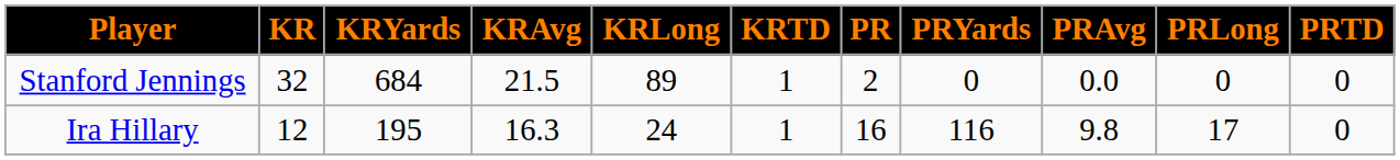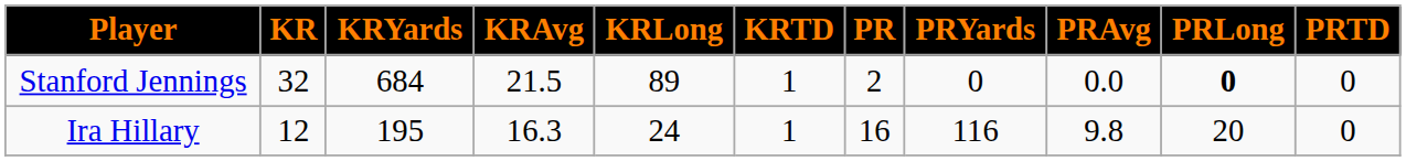 <table class="wikitable" width="80%">
 <tr align="center"  style="background:#000000;color:#FF7F00;">
 <td><strong>Player</strong></td>
 <td><strong>KR</strong></td>
 <td><strong>KRYards</strong></td>
 <td><strong>KRAvg</strong></td>
 <td><strong>KRLong</strong></td>
 <td><strong>KRTD</strong></td>
 <td><strong>PR</strong></td>
 <td><strong>PRYards</strong></td>
 <td><strong>PRAvg</strong></td>
 <td><strong>PRLong</strong></td>
 <td><strong>PRTD</strong></td>
 </tr>
 <tr align="center" bgcolor="">
 <td><a href='#'>Stanford Jennings</a></td>
 <td>32</td>
 <td>684</td>
 <td>21.5</td>
 <td>89</td>
 <td>1</td>
 <td>2</td>
 <td>0</td>
 <td>0.0</td>
-<td>0</td>
+<td><strong>0</strong></td>
 <td>0</td>
 </tr>
 <tr align="center" bgcolor="">
 <td><a href='#'>Ira Hillary</a></td>
 <td>12</td>
 <td>195</td>
 <td>16.3</td>
 <td>24</td>
 <td>1</td>
 <td>16</td>
 <td>116</td>
 <td>9.8</td>
-<td>17</td>
+<td>20</td>
 <td>0</td>
 </tr>
 </table>
